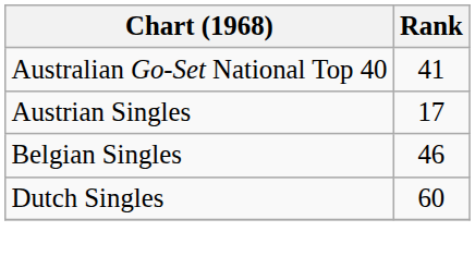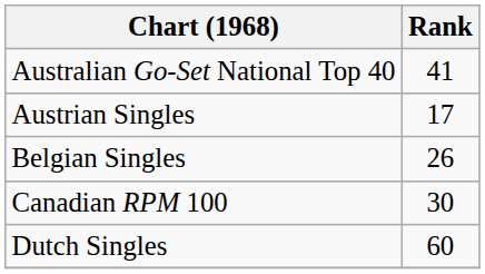 <table class="wikitable sortable">
 <tr>
 <th>Chart (1968)</th>
 <th>Rank</th>
 </tr>
 <tr>
 <td>Australian <em>Go-Set</em> National Top 40</td>
 <td align="center">41</td>
 </tr>
 <tr>
 <td>Austrian Singles</td>
 <td align="center">17</td>
 </tr>
 <tr>
 <td>Belgian Singles</td>
-<td align="center">46</td>
+<td align="center">26</td>
+</tr>
+<tr>
+<td>Canadian <em>RPM</em> 100</td>
+<td align="center">30</td>
 </tr>
 <tr>
 <td>Dutch Singles</td>
 <td align="center">60</td>
 </tr>
 <tr>
 </tr>
 </table>
